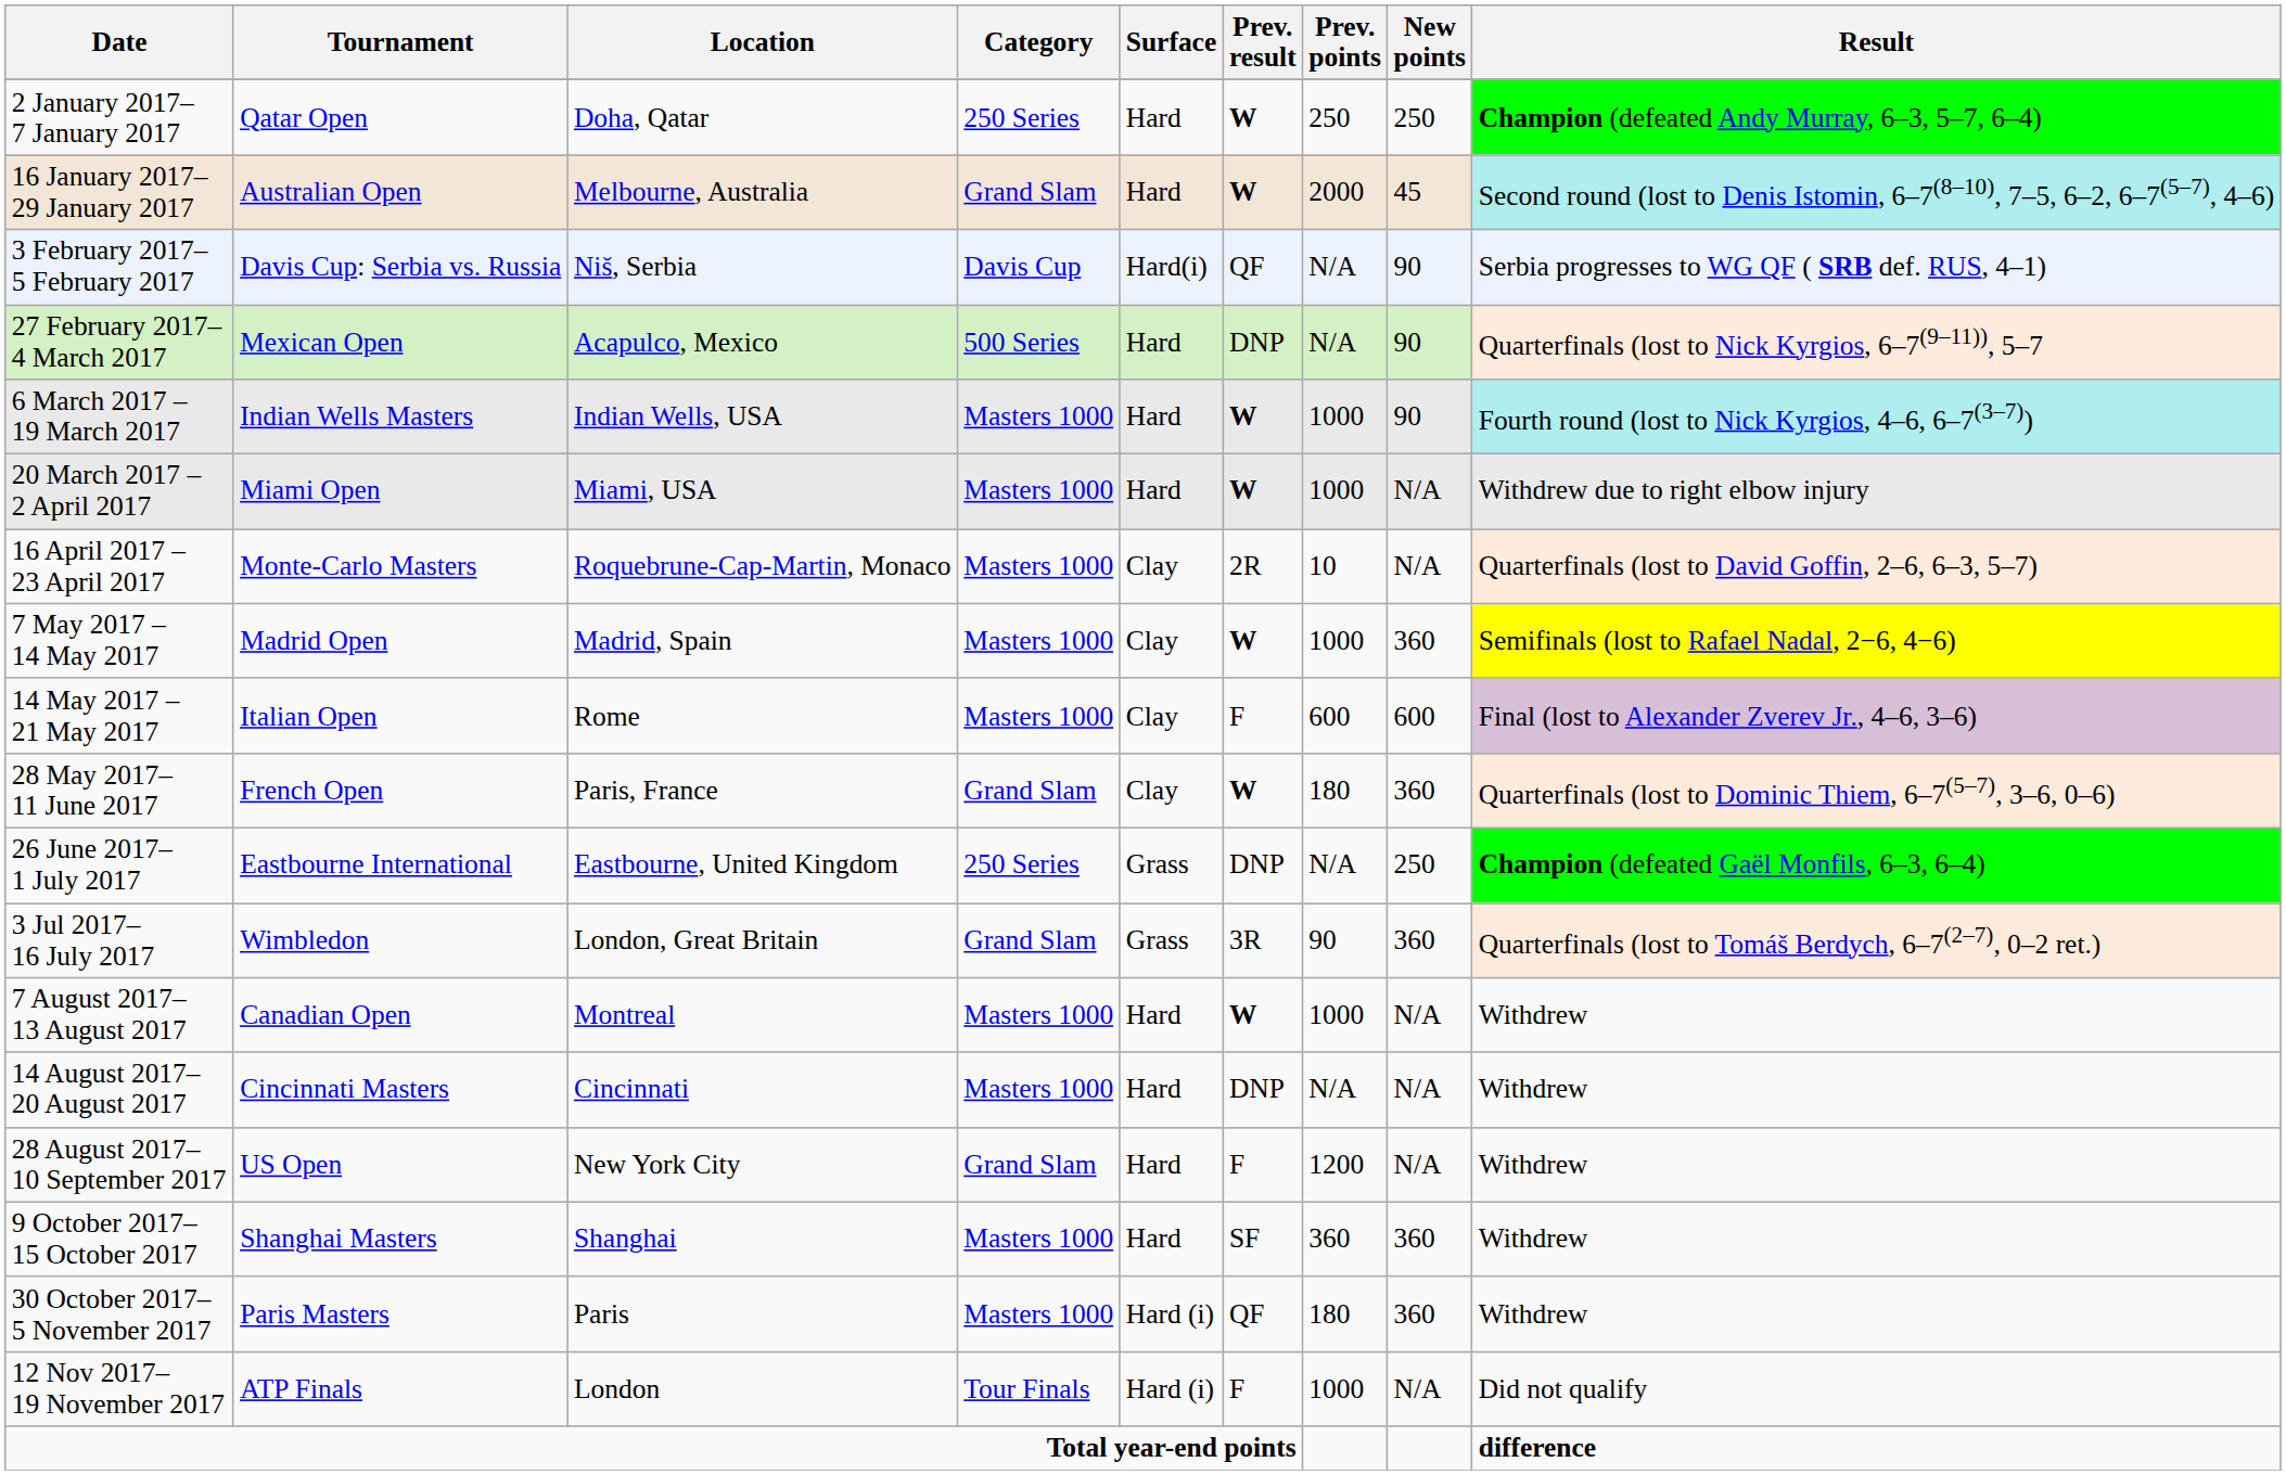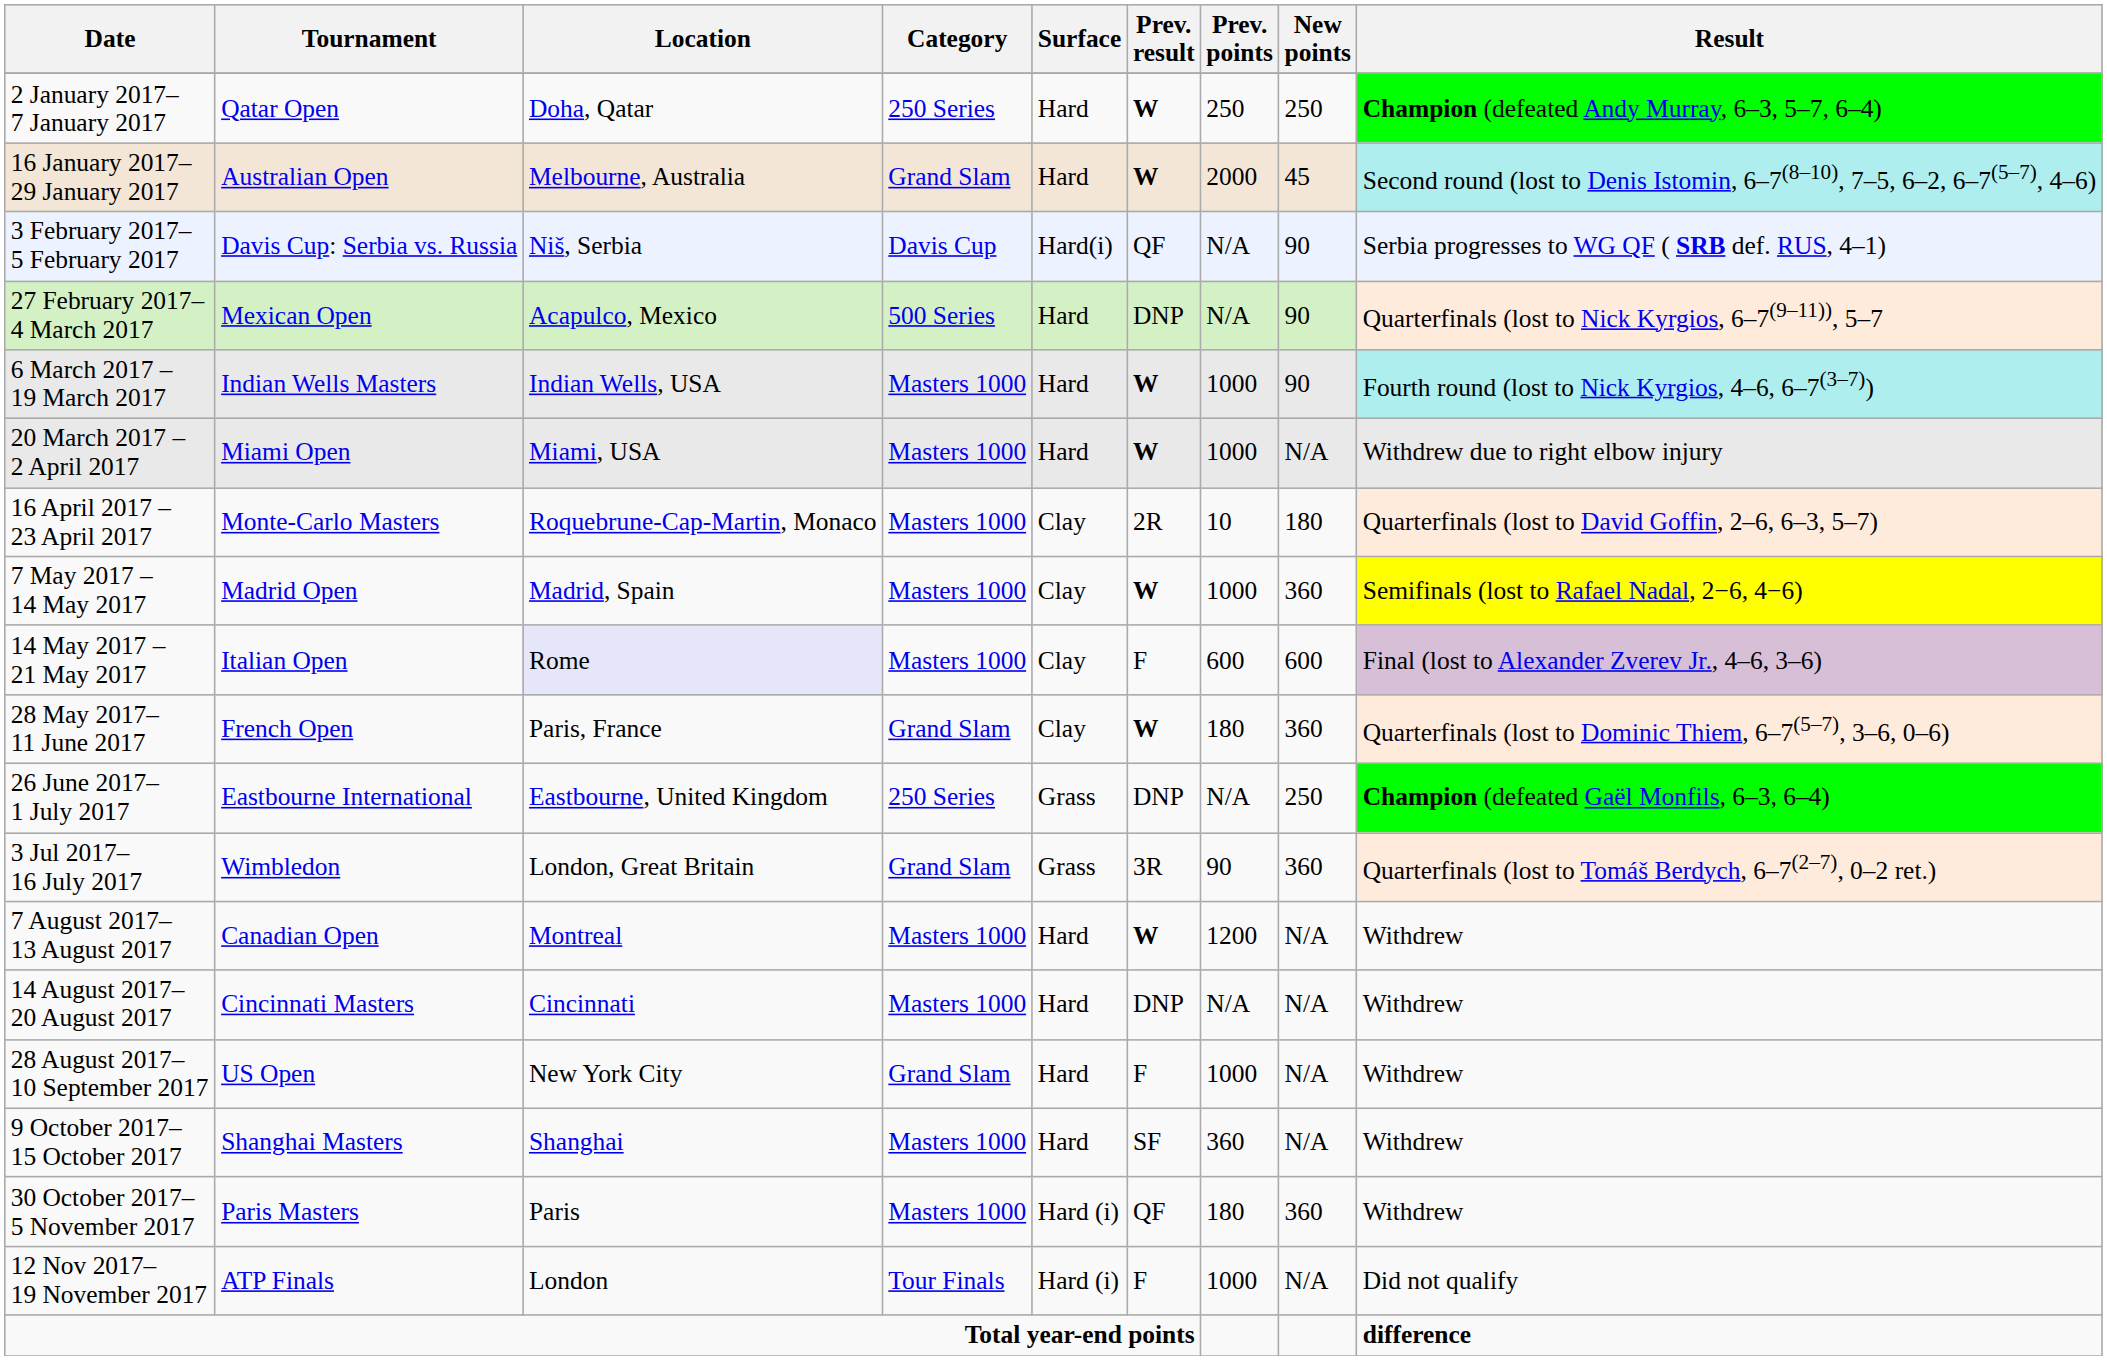 <table class="wikitable" style="text-align:left">
 <tr>
 <th style="width:125px">Date</th>
 <th>Tournament</th>
 <th>Location</th>
 <th>Category</th>
 <th>Surface</th>
 <th>Prev.<br>result</th>
 <th>Prev.<br>points</th>
 <th>New<br>points</th>
 <th>Result</th>
 </tr>
 <tr>
 </tr>
 <tr>
 <td>2 January 2017–<br>7 January 2017</td>
 <td><a href='#'>Qatar Open</a></td>
 <td><a href='#'>Doha</a>, Qatar</td>
 <td><a href='#'>250 Series</a></td>
 <td>Hard</td>
 <td><strong>W</strong></td>
 <td>250</td>
 <td>250</td>
 <td style="background:lime;"><strong>Champion</strong> (defeated <a href='#'>Andy Murray</a>, 6–3, 5–7, 6–4)</td>
 </tr>
 <tr style="background:#F3E6D7;">
 <td>16 January 2017–<br>29 January 2017</td>
 <td><a href='#'>Australian Open</a></td>
 <td><a href='#'>Melbourne</a>, Australia</td>
 <td><a href='#'>Grand Slam</a></td>
 <td>Hard</td>
 <td><strong>W</strong></td>
 <td>2000</td>
 <td>45</td>
 <td style="background:#AFEEEE;">Second round (lost to <a href='#'>Denis Istomin</a>, 6–7<sup>(8–10)</sup>, 7–5, 6–2, 6–7<sup>(5–7)</sup>, 4–6)</td>
 </tr>
 <tr style="background:#ECF2FF;">
 <td>3 February 2017–<br> 5 February 2017</td>
 <td><a href='#'>Davis Cup</a>: <a href='#'>Serbia vs. Russia</a></td>
 <td><a href='#'>Niš</a>, Serbia</td>
 <td><a href='#'>Davis Cup</a></td>
 <td>Hard(i)</td>
 <td>QF</td>
 <td>N/A</td>
 <td>90</td>
 <td>Serbia progresses to <a href='#'>WG QF</a> ( <strong><a href='#'>SRB</a></strong> def.  <a href='#'>RUS</a>, 4–1)</td>
 </tr>
 <tr style="background:#D4F1C5;">
 <td>27 February 2017–<br> 4 March 2017</td>
 <td><a href='#'>Mexican Open</a></td>
 <td><a href='#'>Acapulco</a>, Mexico</td>
 <td><a href='#'>500 Series</a></td>
 <td>Hard</td>
 <td>DNP</td>
 <td>N/A</td>
 <td>90</td>
 <td style="background:#FFEBDC;">Quarterfinals (lost to  <a href='#'>Nick Kyrgios</a>, 6–7<sup>(9–11))</sup>, 5–7</td>
 </tr>
 <tr style="background:#E9E9E9;">
 <td>6 March 2017 –<br>19 March 2017</td>
 <td><a href='#'>Indian Wells Masters</a></td>
 <td><a href='#'>Indian Wells</a>, USA</td>
 <td><a href='#'>Masters 1000</a></td>
 <td>Hard</td>
 <td><strong>W</strong></td>
 <td>1000</td>
 <td>90</td>
 <td style="background:#AFEEEE;">Fourth round (lost to <a href='#'>Nick Kyrgios</a>, 4–6, 6–7<sup>(3–7)</sup>)</td>
 </tr>
 <tr style="background:#E9E9E9;">
 <td>20 March 2017 –<br>2 April 2017</td>
 <td><a href='#'>Miami Open</a></td>
 <td><a href='#'>Miami</a>, USA</td>
 <td><a href='#'>Masters 1000</a></td>
 <td>Hard</td>
 <td><strong>W</strong></td>
 <td>1000</td>
 <td>N/A</td>
 <td>Withdrew due to right elbow injury</td>
 </tr>
 <tr>
 <td>16 April 2017 –<br>23 April 2017</td>
 <td><a href='#'>Monte-Carlo Masters</a></td>
 <td><a href='#'>Roquebrune-Cap-Martin</a>, Monaco</td>
 <td><a href='#'>Masters 1000</a></td>
 <td>Clay</td>
 <td>2R</td>
 <td>10</td>
-<td>N/A</td>
+<td>180</td>
 <td style="background:#FFEBDC;">Quarterfinals (lost to <a href='#'>David Goffin</a>, 2–6, 6–3, 5–7)</td>
 </tr>
 <tr>
 <td>7 May 2017 –<br>14 May 2017</td>
 <td><a href='#'>Madrid Open</a></td>
 <td><a href='#'>Madrid</a>, Spain</td>
 <td><a href='#'>Masters 1000</a></td>
 <td>Clay</td>
 <td><strong>W</strong></td>
 <td>1000</td>
 <td>360</td>
 <td style="background:yellow;">Semifinals (lost to <a href='#'>Rafael Nadal</a>, 2−6, 4−6)</td>
 </tr>
 <tr>
 <td>14 May 2017 –<br>21 May 2017</td>
 <td><a href='#'>Italian Open</a></td>
-<td>Rome</td>
+<td style="background: lavender;">Rome</td>
 <td><a href='#'>Masters 1000</a></td>
 <td>Clay</td>
 <td align=left>F</td>
 <td align=left>600</td>
 <td align=left>600</td>
 <td style="background:thistle;">Final (lost to <a href='#'>Alexander Zverev Jr.</a>, 4–6, 3–6)</td>
 </tr>
 <tr>
 <td>28 May 2017–<br>11 June 2017</td>
 <td><a href='#'>French Open</a></td>
 <td>Paris, France</td>
 <td><a href='#'>Grand Slam</a></td>
 <td>Clay</td>
 <td><strong>W</strong></td>
 <td>180</td>
 <td>360</td>
 <td style="background:#FFEBDC;">Quarterfinals (lost to <a href='#'>Dominic Thiem</a>, 6–7<sup>(5–7)</sup>, 3–6, 0–6)</td>
 </tr>
 <tr>
 <td>26 June 2017–<br>1 July 2017</td>
 <td><a href='#'>Eastbourne International</a></td>
 <td><a href='#'>Eastbourne</a>, United Kingdom</td>
 <td><a href='#'>250 Series</a></td>
 <td>Grass</td>
 <td>DNP</td>
 <td>N/A</td>
 <td>250</td>
 <td style="background:lime;"><strong>Champion</strong> (defeated <a href='#'>Gaël Monfils</a>, 6–3, 6–4)</td>
 </tr>
 <tr>
 <td>3 Jul 2017–<br>16 July 2017</td>
 <td><a href='#'>Wimbledon</a></td>
 <td>London, Great Britain</td>
 <td><a href='#'>Grand Slam</a></td>
 <td>Grass</td>
 <td>3R</td>
 <td>90</td>
 <td>360</td>
 <td style="background:#FFEBDC;">Quarterfinals (lost to <a href='#'>Tomáš Berdych</a>, 6–7<sup>(2–7)</sup>, 0–2 ret.)</td>
 </tr>
 <tr>
 <td>7 August 2017–<br>13 August 2017</td>
 <td><a href='#'>Canadian Open</a></td>
 <td><a href='#'>Montreal</a></td>
 <td><a href='#'>Masters 1000</a></td>
 <td>Hard</td>
 <td><strong>W</strong></td>
-<td>1000</td>
+<td>1200</td>
 <td>N/A</td>
 <td>Withdrew</td>
 </tr>
 <tr>
 <td>14 August 2017–<br>20 August 2017</td>
 <td><a href='#'>Cincinnati Masters</a></td>
 <td><a href='#'>Cincinnati</a></td>
 <td><a href='#'>Masters 1000</a></td>
 <td>Hard</td>
 <td>DNP</td>
 <td>N/A</td>
 <td>N/A</td>
 <td>Withdrew</td>
 </tr>
 <tr>
 <td>28 August 2017–<br>10 September 2017</td>
 <td><a href='#'>US Open</a></td>
 <td>New York City</td>
 <td><a href='#'>Grand Slam</a></td>
 <td>Hard</td>
 <td>F</td>
-<td>1200</td>
+<td>1000</td>
 <td>N/A</td>
 <td>Withdrew</td>
 </tr>
 <tr>
 <td>9 October 2017–<br>15 October 2017</td>
 <td><a href='#'>Shanghai Masters</a></td>
 <td><a href='#'>Shanghai</a></td>
 <td><a href='#'>Masters 1000</a></td>
 <td>Hard</td>
 <td>SF</td>
 <td>360</td>
-<td>360</td>
+<td>N/A</td>
 <td>Withdrew</td>
 </tr>
 <tr>
 <td>30 October 2017–<br>5 November 2017</td>
 <td><a href='#'>Paris Masters</a></td>
 <td>Paris</td>
 <td><a href='#'>Masters 1000</a></td>
 <td>Hard (i)</td>
 <td>QF</td>
 <td>180</td>
 <td>360</td>
 <td>Withdrew</td>
 </tr>
 <tr>
 <td>12 Nov 2017–<br>19 November 2017</td>
 <td><a href='#'>ATP Finals</a></td>
 <td>London</td>
 <td><a href='#'>Tour Finals</a></td>
 <td>Hard (i)</td>
 <td>F</td>
 <td>1000</td>
 <td>N/A</td>
 <td>Did not qualify</td>
 </tr>
 <tr>
 <td colspan=6 align=right><strong>Total year-end points</strong></td>
 <td></td>
 <td></td>
 <td>  <strong>difference</strong></td>
 </tr>
 <tr>
 </tr>
 </table>
